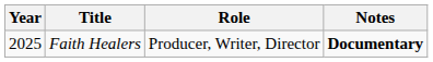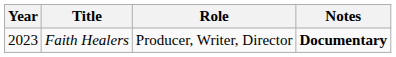 <table class="wikitable">
 <tr>
 <th>Year</th>
 <th>Title</th>
 <th>Role</th>
 <th>Notes</th>
 </tr>
 <tr>
-<td>2025</td>
+<td>2023</td>
 <td><em>Faith Healers</em></td>
 <td>Producer, Writer, Director</td>
 <td><strong>Documentary</strong></td>
 </tr>
 </table>
